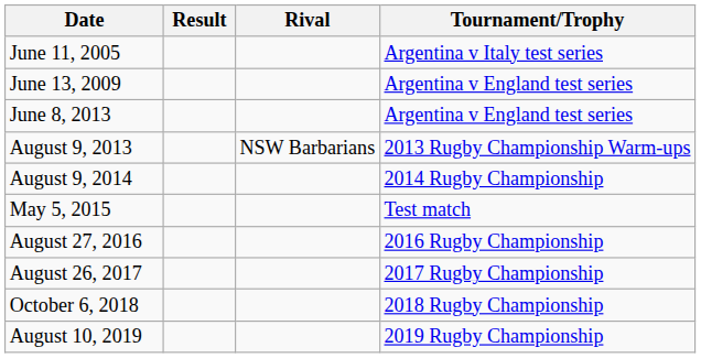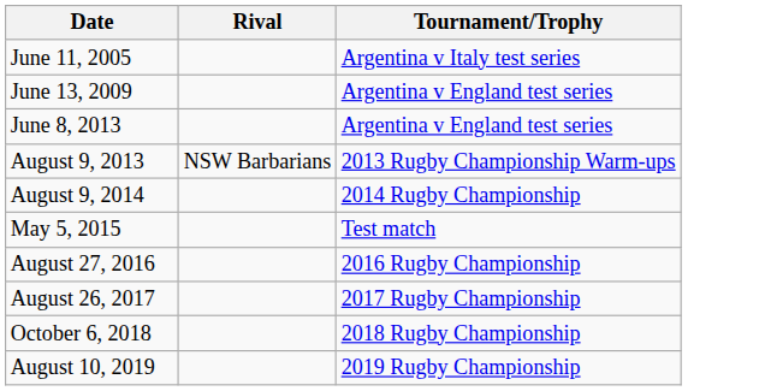 <table class="wikitable sortable"  style="text-align:; width:;">
 <tr>
 <th width=120px>Date</th>
-<th width=50px>Result</th>
 <th>Rival</th>
 <th>Tournament/Trophy</th>
 </tr>
 <tr>
 <td>June 11, 2005</td>
 <td></td>
-<td></td>
 <td><a href='#'>Argentina v Italy test series</a></td>
 </tr>
 <tr>
 <td>June 13, 2009</td>
-<td style="text-align:center;"></td>
 <td></td>
 <td><a href='#'>Argentina v England test series</a></td>
 </tr>
 <tr>
 <td>June 8, 2013</td>
 <td></td>
-<td></td>
 <td><a href='#'>Argentina v England test series</a></td>
 </tr>
 <tr>
 <td>August 9, 2013</td>
-<td></td>
 <td> NSW Barbarians</td>
 <td><a href='#'>2013 Rugby Championship Warm-ups</a></td>
 </tr>
 <tr>
 <td>August 9, 2014</td>
 <td></td>
-<td></td>
 <td><a href='#'>2014 Rugby Championship</a></td>
 </tr>
 <tr>
 <td>May 5, 2015</td>
-<td></td>
 <td></td>
 <td><a href='#'>Test match</a></td>
 </tr>
 <tr>
 <td>August 27, 2016</td>
 <td></td>
-<td></td>
 <td><a href='#'>2016 Rugby Championship</a></td>
 </tr>
 <tr>
 <td>August 26, 2017</td>
-<td></td>
 <td></td>
 <td><a href='#'>2017 Rugby Championship</a></td>
 </tr>
 <tr>
 <td>October 6, 2018</td>
 <td></td>
-<td></td>
 <td><a href='#'>2018 Rugby Championship</a></td>
 </tr>
 <tr>
 <td>August 10, 2019</td>
 <td></td>
-<td></td>
 <td><a href='#'>2019 Rugby Championship</a></td>
 </tr>
 </table>
